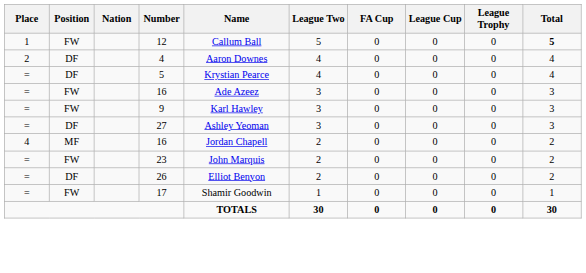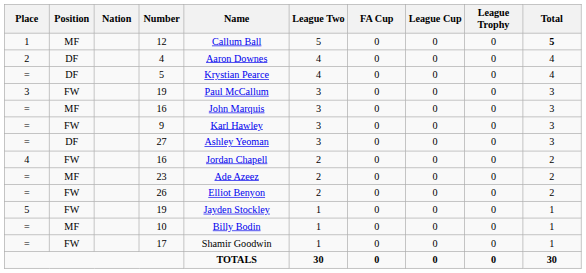 <table class="wikitable" style="font-size: 95%; text-align: center;">
 <tr>
 <th width=60>Place</th>
 <th width=60>Position</th>
 <th width=60>Nation</th>
 <th width=60>Number</th>
 <th width=150>Name</th>
 <th width=80>League Two</th>
 <th width=80>FA Cup</th>
 <th width=80>League Cup</th>
 <th width=80>League Trophy</th>
 <th width=80>Total</th>
 </tr>
 <tr>
 <td>1</td>
-<td>FW</td>
+<td>MF</td>
 <td></td>
 <td>12</td>
 <td><a href='#'>Callum Ball</a></td>
 <td>5</td>
 <td>0</td>
 <td>0</td>
 <td>0</td>
 <td><strong>5</strong></td>
 </tr>
 <tr>
 <td>2</td>
 <td>DF</td>
 <td></td>
 <td>4</td>
 <td><a href='#'>Aaron Downes</a></td>
 <td>4</td>
 <td>0</td>
 <td>0</td>
 <td>0</td>
 <td>4</td>
 </tr>
 <tr>
 <td>=</td>
 <td>DF</td>
 <td></td>
 <td>5</td>
 <td><a href='#'>Krystian Pearce</a></td>
 <td>4</td>
 <td>0</td>
 <td>0</td>
 <td>0</td>
 <td>4</td>
 </tr>
 <tr>
-<td>=</td>
+<td>3</td>
 <td>FW</td>
 <td></td>
+<td>19</td>
+<td><a href='#'>Paul McCallum</a></td>
+<td>3</td>
+<td>0</td>
+<td>0</td>
+<td>0</td>
+<td>3</td>
+</tr>
+<tr>
+<td>=</td>
+<td>MF</td>
+<td></td>
 <td>16</td>
-<td><a href='#'>Ade Azeez</a></td>
+<td><a href='#'>John Marquis</a></td>
 <td>3</td>
 <td>0</td>
 <td>0</td>
 <td>0</td>
 <td>3</td>
 </tr>
 <tr>
 <td>=</td>
 <td>FW</td>
 <td></td>
 <td>9</td>
 <td><a href='#'>Karl Hawley</a></td>
 <td>3</td>
 <td>0</td>
 <td>0</td>
 <td>0</td>
 <td>3</td>
 </tr>
 <tr>
 <td>=</td>
 <td>DF</td>
 <td></td>
 <td>27</td>
 <td><a href='#'>Ashley Yeoman</a></td>
 <td>3</td>
 <td>0</td>
 <td>0</td>
 <td>0</td>
 <td>3</td>
 </tr>
 <tr>
 <td>4</td>
-<td>MF</td>
+<td>FW</td>
 <td></td>
 <td>16</td>
 <td><a href='#'>Jordan Chapell</a></td>
 <td>2</td>
 <td>0</td>
 <td>0</td>
 <td>0</td>
 <td>2</td>
 </tr>
 <tr>
 <td>=</td>
-<td>FW</td>
+<td>MF</td>
 <td></td>
 <td>23</td>
-<td><a href='#'>John Marquis</a></td>
+<td><a href='#'>Ade Azeez</a></td>
 <td>2</td>
 <td>0</td>
 <td>0</td>
 <td>0</td>
 <td>2</td>
 </tr>
 <tr>
 <td>=</td>
-<td>DF</td>
+<td>FW</td>
 <td></td>
 <td>26</td>
 <td><a href='#'>Elliot Benyon</a></td>
 <td>2</td>
 <td>0</td>
 <td>0</td>
 <td>0</td>
 <td>2</td>
+</tr>
+<tr>
+<td>5</td>
+<td>FW</td>
+<td></td>
+<td>19</td>
+<td><a href='#'>Jayden Stockley</a></td>
+<td>1</td>
+<td>0</td>
+<td>0</td>
+<td>0</td>
+<td>1</td>
+</tr>
+<tr>
+<td>=</td>
+<td>MF</td>
+<td></td>
+<td>10</td>
+<td><a href='#'>Billy Bodin</a></td>
+<td>1</td>
+<td>0</td>
+<td>0</td>
+<td>0</td>
+<td>1</td>
 </tr>
 <tr>
 <td>=</td>
 <td>FW</td>
 <td></td>
 <td>17</td>
 <td>Shamir Goodwin</td>
 <td>1</td>
 <td>0</td>
 <td>0</td>
 <td>0</td>
 <td>1</td>
 </tr>
 <tr>
 <td colspan="4"></td>
 <td><strong>TOTALS</strong></td>
 <td><strong>30</strong></td>
 <td><strong>0</strong></td>
 <td><strong>0</strong></td>
 <td><strong>0</strong></td>
 <td><strong>30</strong></td>
 </tr>
 </table>
